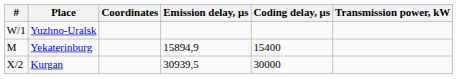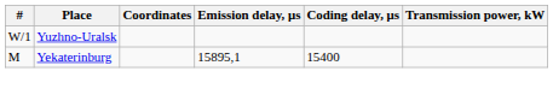 <table class="wikitable">
 <tr>
 <th>#</th>
 <th>Place</th>
 <th>Coordinates</th>
 <th>Emission delay, μs</th>
 <th>Coding delay, μs</th>
 <th>Transmission power, kW</th>
 </tr>
 <tr>
 <td>W/1</td>
 <td><a href='#'>Yuzhno-Uralsk</a></td>
 <td></td>
 <td></td>
 <td></td>
 <td></td>
 </tr>
 <tr>
 <td>M</td>
 <td><a href='#'>Yekaterinburg</a></td>
 <td></td>
-<td>15894,9</td>
+<td>15895,1</td>
 <td>15400</td>
 <td></td>
 </tr>
-<tr>
-<td>X/2</td>
-<td><a href='#'>Kurgan</a></td>
-<td></td>
-<td>30939,5</td>
-<td>30000</td>
-<td></td>
-</tr>
 </table>
